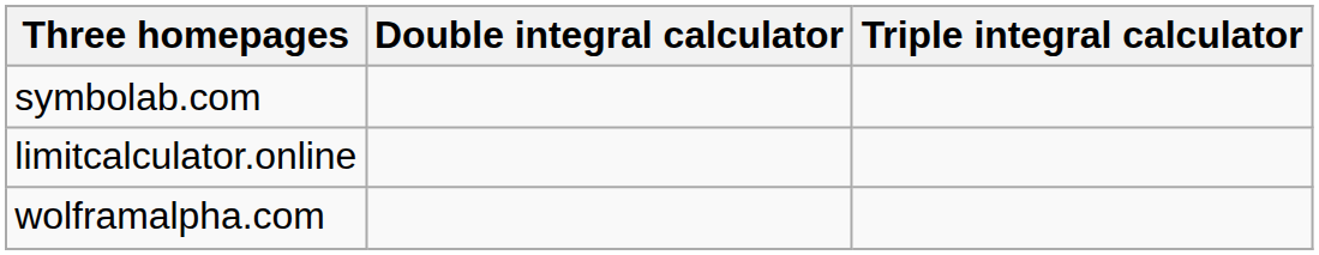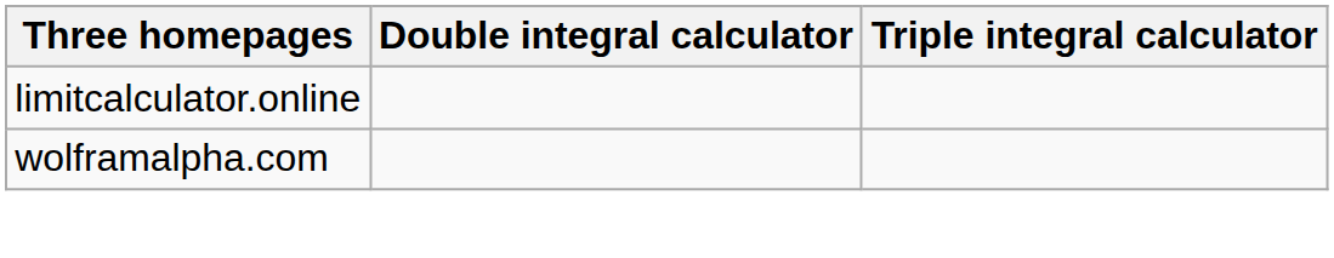 <table class="wikitable">
 <tr>
 <th>Three homepages</th>
 <th>Double integral calculator</th>
 <th>Triple integral calculator</th>
-</tr>
-<tr>
-<td>symbolab.com</td>
-<td></td>
-<td></td>
 </tr>
 <tr>
 <td>limitcalculator.online</td>
 <td></td>
 <td></td>
 </tr>
 <tr>
 <td>wolframalpha.com</td>
 <td></td>
 <td></td>
 </tr>
 </table>
